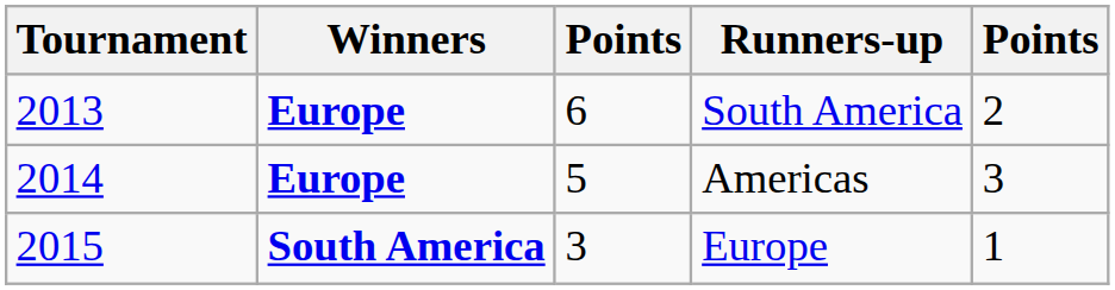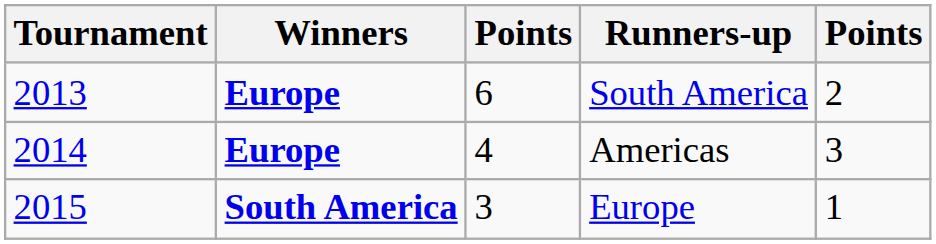 <table class="wikitable">
 <tr>
 <th>Tournament</th>
 <th>Winners</th>
 <th>Points</th>
 <th>Runners-up</th>
 <th>Points</th>
 </tr>
 <tr>
 <td><a href='#'>2013</a></td>
 <td><strong><a href='#'>Europe</a></strong></td>
 <td>6</td>
 <td><a href='#'>South America</a></td>
 <td>2</td>
 </tr>
 <tr>
 <td><a href='#'>2014</a></td>
 <td><strong><a href='#'>Europe</a></strong></td>
-<td>5</td>
+<td>4</td>
 <td>Americas</td>
 <td>3</td>
 </tr>
 <tr>
 <td><a href='#'>2015</a></td>
 <td><strong><a href='#'>South America</a></strong></td>
 <td>3</td>
 <td><a href='#'>Europe</a></td>
 <td>1</td>
 </tr>
 </table>
